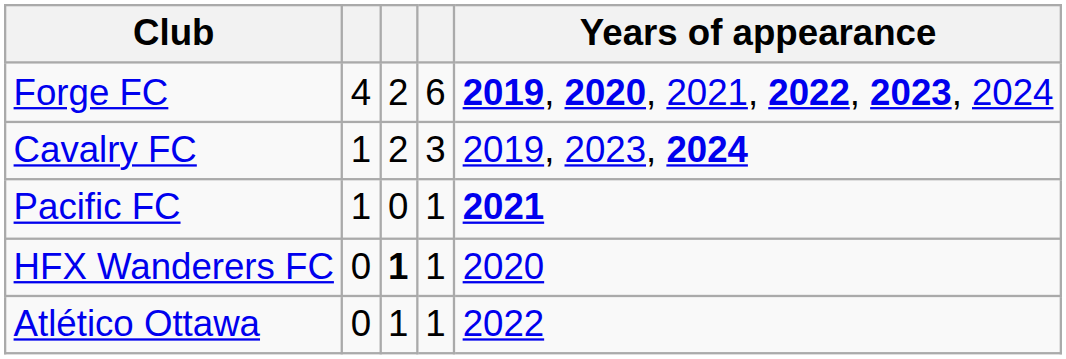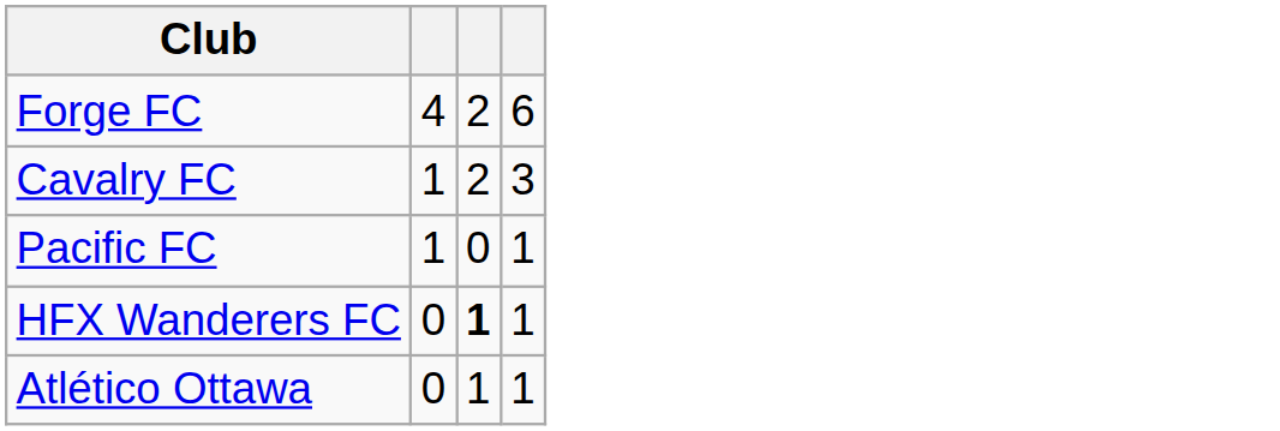 <table class="wikitable sortable" style=text-align:center;">
 <tr>
 <th>Club</th>
 <th></th>
 <th></th>
 <th></th>
-<th>Years of appearance</th>
 </tr>
 <tr>
 <td style="text-align:left"><a href='#'>Forge FC</a></td>
 <td>4</td>
 <td>2</td>
 <td>6</td>
-<td align=left><a href='#'><strong>2019</strong></a>, <a href='#'><strong>2020</strong></a>, <a href='#'>2021</a>, <a href='#'><strong>2022</strong></a>, <a href='#'><strong>2023</strong></a>, <a href='#'>2024</a></td>
 </tr>
 <tr>
 <td style="text-align:left"><a href='#'>Cavalry FC</a></td>
 <td>1</td>
 <td>2</td>
 <td>3</td>
-<td align=left><a href='#'>2019</a>, <a href='#'>2023</a>, <a href='#'><strong>2024</strong></a></td>
 </tr>
 <tr>
 <td style="text-align:left"><a href='#'>Pacific FC</a></td>
 <td>1</td>
 <td>0</td>
 <td>1</td>
-<td align=left><a href='#'><strong>2021</strong></a></td>
 </tr>
 <tr>
 <td style="text-align:left"><a href='#'>HFX Wanderers FC</a></td>
 <td>0</td>
 <td><strong>1</strong></td>
 <td>1</td>
-<td align=left><a href='#'>2020</a></td>
 </tr>
 <tr>
 <td style="text-align:left"><a href='#'>Atlético Ottawa</a></td>
 <td>0</td>
 <td>1</td>
 <td>1</td>
-<td align=left><a href='#'>2022</a></td>
 </tr>
 </table>
